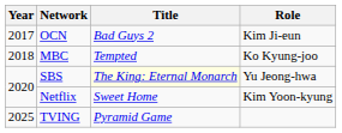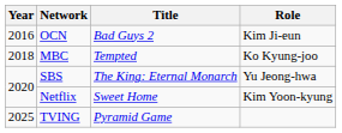 <table class="wikitable sortable">
 <tr>
 <th>Year</th>
 <th>Network</th>
 <th>Title</th>
 <th>Role</th>
 </tr>
 <tr>
-<td>2017</td>
+<td>2016</td>
 <td><a href='#'>OCN</a></td>
 <td><em><a href='#'>Bad Guys 2</a></em></td>
 <td>Kim Ji-eun</td>
 </tr>
 <tr>
 <td>2018</td>
 <td><a href='#'>MBC</a></td>
 <td><em><a href='#'>Tempted</a></em></td>
 <td>Ko Kyung-joo</td>
 </tr>
 <tr>
 <td rowspan=2>2020</td>
 <td><a href='#'>SBS</a></td>
-<td style="background: lightyellow;"><em><a href='#'>The King: Eternal Monarch</a></em></td>
+<td><em><a href='#'>The King: Eternal Monarch</a></em></td>
 <td>Yu Jeong-hwa</td>
 </tr>
 <tr>
 <td><a href='#'>Netflix</a></td>
 <td><em><a href='#'>Sweet Home</a></em></td>
 <td>Kim Yoon-kyung</td>
 </tr>
 <tr>
 <td>2025</td>
 <td><a href='#'>TVING</a></td>
 <td><em><a href='#'>Pyramid Game</a></em></td>
 <td></td>
 </tr>
 </table>
